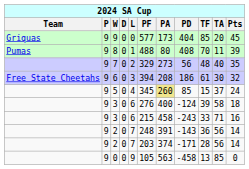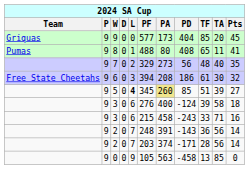 <table class="wikitable">
 <tr bgcolor="#ccffff">
 <td colspan="12" align="center"><strong>2024 SA Cup</strong></td>
 </tr>
 <tr bgcolor="#efefef">
 <th>Team</th>
 <th>P</th>
 <th>W</th>
 <th>D</th>
 <th>L</th>
 <th>PF</th>
 <th>PA</th>
 <th>PD</th>
 <th>TF</th>
 <th>TA</th>
 <th>Pts</th>
 </tr>
 <tr align="center" bgcolor="#ccffcc">
 <td align="left"><a href='#'>Griquas</a></td>
 <td>9</td>
 <td>9</td>
 <td>0</td>
 <td>0</td>
 <td>577</td>
 <td>173</td>
 <td>404</td>
 <td>85</td>
 <td>20</td>
 <td>45</td>
 </tr>
 <tr align="center" bgcolor="#ccffcc">
 <td align="left"><a href='#'>Pumas</a></td>
 <td>9</td>
 <td>8</td>
 <td>0</td>
 <td>1</td>
 <td>488</td>
 <td>80</td>
 <td>408</td>
-<td>70</td>
+<td>65</td>
 <td>11</td>
-<td>39</td>
+<td>41</td>
 </tr>
 <tr align="center" bgcolor="#ccccff">
 <td align="left"></td>
 <td>9</td>
 <td>7</td>
 <td>0</td>
 <td>2</td>
 <td>329</td>
 <td>273</td>
 <td>56</td>
 <td>48</td>
 <td>40</td>
 <td>35</td>
 </tr>
 <tr align="center" bgcolor="#ccccff">
 <td align="left"><a href='#'>Free State Cheetahs</a></td>
 <td>9</td>
 <td>6</td>
 <td>0</td>
 <td>3</td>
 <td>394</td>
 <td>208</td>
 <td>186</td>
 <td>61</td>
 <td>30</td>
 <td>32</td>
 </tr>
 <tr align="center">
 <td align="left"></td>
 <td>9</td>
 <td>5</td>
 <td>0</td>
-<td>4</td>
+<td><strong>4</strong></td>
 <td>345</td>
 <td style="background: khaki;">260</td>
 <td>85</td>
-<td>15</td>
-<td>37</td>
-<td>24</td>
+<td>51</td>
+<td>39</td>
+<td>27</td>
 </tr>
 <tr align="center">
 <td align="left"></td>
 <td>9</td>
 <td>3</td>
 <td>0</td>
 <td>6</td>
 <td>276</td>
 <td>400</td>
 <td>-124</td>
 <td>39</td>
 <td>58</td>
 <td>18</td>
 </tr>
 <tr align="center">
 <td align="left"></td>
 <td>9</td>
 <td>3</td>
 <td>0</td>
 <td>6</td>
 <td>215</td>
 <td>458</td>
 <td>-243</td>
 <td>33</td>
 <td>71</td>
 <td>16</td>
 </tr>
 <tr align="center">
 <td align="left"></td>
 <td>9</td>
 <td>2</td>
 <td>0</td>
 <td>7</td>
 <td>248</td>
 <td>391</td>
 <td>-143</td>
 <td>36</td>
 <td>56</td>
 <td>14</td>
 </tr>
 <tr align="center">
 <td align="left"></td>
 <td>9</td>
 <td>2</td>
 <td>0</td>
 <td>7</td>
 <td>203</td>
 <td>374</td>
 <td>-171</td>
 <td>28</td>
 <td>56</td>
 <td>14</td>
 </tr>
 <tr align="center">
 <td align="left"></td>
 <td>9</td>
 <td>0</td>
 <td>0</td>
 <td>9</td>
 <td>105</td>
 <td>563</td>
 <td>-458</td>
 <td>13</td>
 <td>85</td>
 <td>0</td>
 </tr>
 </table>
